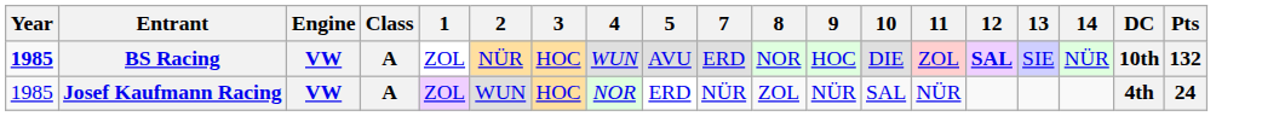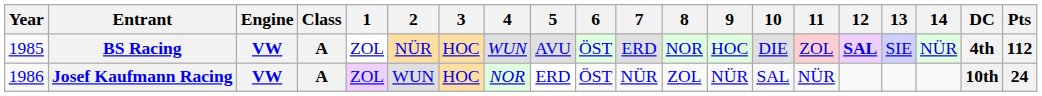 <table class="wikitable" style="text-align:center; font-size:90%">
 <tr>
 <th>Year</th>
 <th>Entrant</th>
 <th>Engine</th>
 <th>Class</th>
 <th>1</th>
 <th>2</th>
 <th>3</th>
 <th>4</th>
 <th>5</th>
+<th>6</th>
 <th>7</th>
 <th>8</th>
 <th>9</th>
 <th>10</th>
 <th>11</th>
 <th>12</th>
 <th>13</th>
 <th>14</th>
 <th>DC</th>
 <th>Pts</th>
 </tr>
 <tr>
-<td><strong><a href='#'>1985</a></strong></td>
+<td><a href='#'>1985</a></td>
 <th><a href='#'>BS Racing</a></th>
 <th><a href='#'>VW</a></th>
 <th>A</th>
 <td style="background:#FFFFFF;"><a href='#'>ZOL</a><br></td>
 <td style="background:#FFDF9F;"><a href='#'>NÜR</a><br></td>
 <td style="background:#FFDF9F;"><a href='#'>HOC</a><br></td>
 <td style="background:#DFDFDF;"><a href='#'><em>WUN</em></a><br></td>
 <td style="background:#DFDFDF;"><a href='#'>AVU</a><br></td>
+<td style="background:#DFFFDF;"><a href='#'>ÖST</a><br></td>
 <td style="background:#DFDFDF;"><a href='#'>ERD</a><br></td>
 <td style="background:#DFFFDF;"><a href='#'>NOR</a><br></td>
 <td style="background:#DFFFDF;"><a href='#'>HOC</a><br></td>
 <td style="background:#DFDFDF;"><a href='#'>DIE</a><br></td>
 <td style="background:#FFCFCF;"><a href='#'>ZOL</a><br></td>
 <td style="background:#EFCFFF;"><strong><a href='#'>SAL</a><br></strong></td>
 <td style="background:#CFCFFF;"><a href='#'>SIE</a><br></td>
 <td style="background:#DFFFDF;"><a href='#'>NÜR</a><br></td>
-<th>10th</th>
-<th>132</th>
+<th>4th</th>
+<th>112</th>
 </tr>
 <tr>
-<td><a href='#'>1985</a></td>
+<td><a href='#'>1986</a></td>
 <th><a href='#'>Josef Kaufmann Racing</a></th>
 <th><a href='#'>VW</a></th>
 <th>A</th>
 <td style="background:#EFCFFF;"><a href='#'>ZOL</a><br></td>
 <td style="background:#DFDFDF;"><a href='#'>WUN</a><br></td>
 <td style="background:#FFDF9F;"><a href='#'>HOC</a><br></td>
 <td style="background:#DFFFDF;"><a href='#'><em>NOR</em></a><br></td>
 <td style="background:#FFFFFF;"><a href='#'>ERD</a><br></td>
+<td><a href='#'>ÖST</a></td>
 <td><a href='#'>NÜR</a></td>
 <td><a href='#'>ZOL</a></td>
 <td><a href='#'>NÜR</a></td>
 <td><a href='#'>SAL</a></td>
 <td><a href='#'>NÜR</a></td>
 <td></td>
 <td></td>
 <td></td>
-<th>4th</th>
+<th>10th</th>
 <th>24</th>
 </tr>
 </table>
